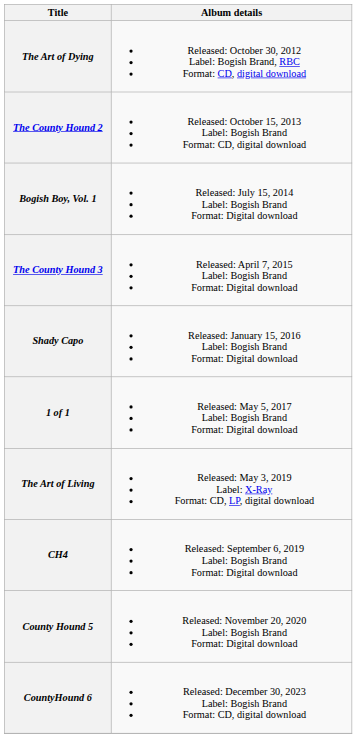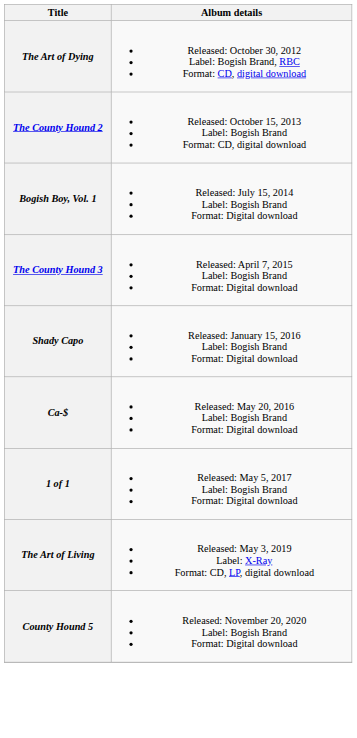 <table class="wikitable plainrowheaders" style="text-align:center;">
 <tr>
 <th scope="col" rowspan="1" style="width:10em;">Title</th>
 <th scope="col" rowspan="1" style="width:23em;">Album details</th>
 </tr>
 <tr>
 <th scope="row"><em>The Art of Dying</em></th>
 <td><br><ul><li>Released: October 30, 2012</li><li>Label: Bogish Brand, <a href='#'>RBC</a></li><li>Format: <a href='#'>CD</a>, <a href='#'>digital download</a></li></ul></td>
 </tr>
 <tr>
 <th scope="row"><em><a href='#'>The County Hound 2</a></em></th>
 <td><br><ul><li>Released: October 15, 2013</li><li>Label: Bogish Brand</li><li>Format: CD, digital download</li></ul></td>
 </tr>
 <tr>
 <th scope="row"><em>Bogish Boy, Vol. 1</em></th>
 <td><br><ul><li>Released: July 15, 2014</li><li>Label: Bogish Brand</li><li>Format: Digital download</li></ul></td>
 </tr>
 <tr>
 <th scope="row"><em><a href='#'>The County Hound 3</a></em></th>
 <td><br><ul><li>Released: April 7, 2015</li><li>Label: Bogish Brand</li><li>Format: Digital download</li></ul></td>
 </tr>
 <tr>
 <th scope="row"><em>Shady Capo</em></th>
 <td><br><ul><li>Released: January 15, 2016</li><li>Label: Bogish Brand</li><li>Format: Digital download</li></ul></td>
 </tr>
 <tr>
+<th scope="row"><em>Ca-$</em></th>
+<td><br><ul><li>Released: May 20, 2016</li><li>Label: Bogish Brand</li><li>Format: Digital download</li></ul></td>
+</tr>
+<tr>
 <th scope="row"><em>1 of 1</em></th>
 <td><br><ul><li>Released: May 5, 2017</li><li>Label: Bogish Brand</li><li>Format: Digital download</li></ul></td>
 </tr>
 <tr>
 <th scope="row"><em>The Art of Living</em></th>
 <td><br><ul><li>Released: May 3, 2019</li><li>Label: <a href='#'>X-Ray</a></li><li>Format: CD, <a href='#'>LP</a>, digital download</li></ul></td>
 </tr>
 <tr>
-<th scope="row"><em>CH4</em></th>
-<td><br><ul><li>Released: September 6, 2019</li><li>Label: Bogish Brand</li><li>Format: Digital download</li></ul></td>
-</tr>
-<tr>
 <th scope="row"><em>County Hound 5</em></th>
 <td><br><ul><li>Released: November 20, 2020</li><li>Label: Bogish Brand</li><li>Format: Digital download</li></ul></td>
 </tr>
 <tr>
-<th scope="row"><em>CountyHound 6</em></th>
-<td><br><ul><li>Released: December 30, 2023</li><li>Label: Bogish Brand</li><li>Format: CD, digital download</li></ul></td>
-</tr>
-<tr>
 </tr>
 </table>
